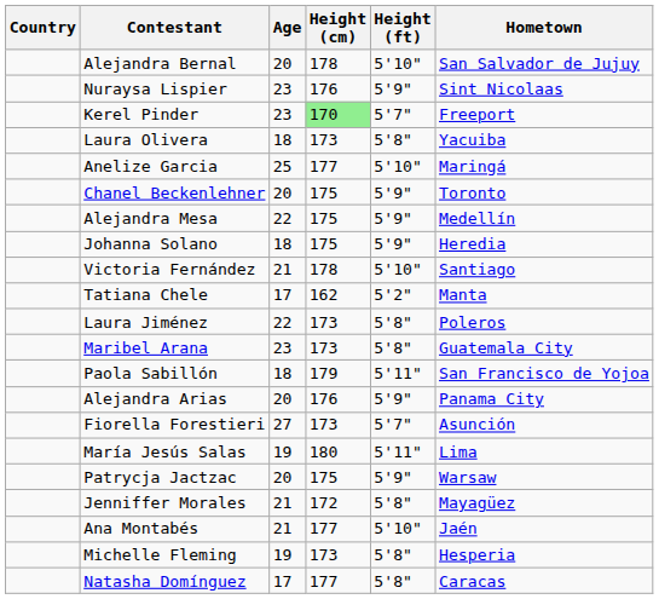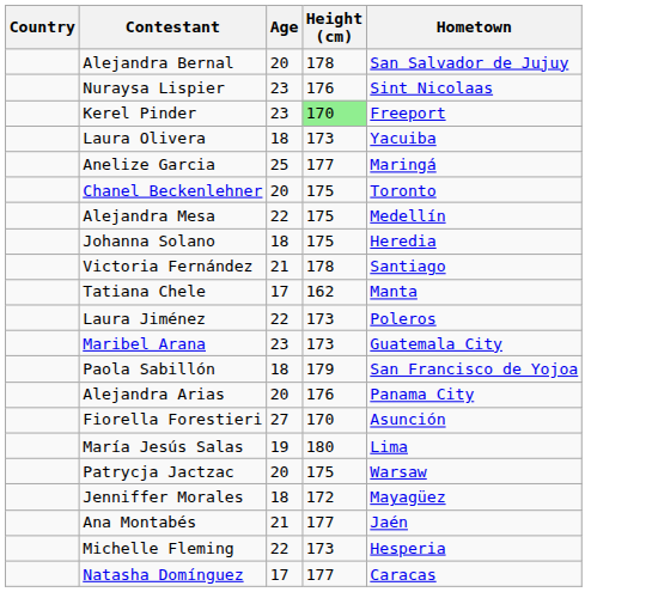 <table class="sortable wikitable">
 <tr>
 <th>Country</th>
 <th>Contestant</th>
 <th>Age</th>
 <th>Height <br> (cm)</th>
-<th>Height <br> (ft)</th>
 <th>Hometown</th>
 </tr>
 <tr>
 <td><strong></strong></td>
 <td>Alejandra Bernal</td>
 <td>20</td>
 <td>178</td>
-<td>5'10"</td>
 <td><a href='#'>San Salvador de Jujuy</a></td>
 </tr>
 <tr>
 <td><strong></strong></td>
 <td>Nuraysa Lispier</td>
 <td>23</td>
 <td>176</td>
-<td>5'9"</td>
 <td><a href='#'>Sint Nicolaas</a></td>
 </tr>
 <tr>
 <td><strong></strong></td>
 <td>Kerel Pinder</td>
 <td>23</td>
 <td style="background: lightgreen;">170</td>
-<td>5'7"</td>
 <td><a href='#'>Freeport</a></td>
 </tr>
 <tr>
 <td><strong></strong></td>
 <td>Laura Olivera</td>
 <td>18</td>
 <td>173</td>
-<td>5'8"</td>
 <td><a href='#'>Yacuiba</a></td>
 </tr>
 <tr>
 <td><strong></strong></td>
 <td>Anelize Garcia</td>
 <td>25</td>
 <td>177</td>
-<td>5'10"</td>
 <td><a href='#'>Maringá</a></td>
 </tr>
 <tr>
 <td><strong></strong></td>
 <td><a href='#'>Chanel Beckenlehner</a></td>
 <td>20</td>
 <td>175</td>
-<td>5'9"</td>
 <td><a href='#'>Toronto</a></td>
 </tr>
 <tr>
 <td><strong></strong></td>
 <td>Alejandra Mesa</td>
 <td>22</td>
 <td>175</td>
-<td>5'9"</td>
 <td><a href='#'>Medellín</a></td>
 </tr>
 <tr>
 <td><strong></strong></td>
 <td>Johanna Solano</td>
 <td>18</td>
 <td>175</td>
-<td>5'9"</td>
 <td><a href='#'>Heredia</a></td>
 </tr>
 <tr>
 <td><strong></strong></td>
 <td>Victoria Fernández</td>
 <td>21</td>
 <td>178</td>
-<td>5'10"</td>
 <td><a href='#'>Santiago</a></td>
 </tr>
 <tr>
 <td><strong></strong></td>
 <td>Tatiana Chele</td>
 <td>17</td>
 <td>162</td>
-<td>5'2"</td>
 <td><a href='#'>Manta</a></td>
 </tr>
 <tr>
 <td><strong></strong></td>
 <td>Laura Jiménez</td>
 <td>22</td>
 <td>173</td>
-<td>5'8"</td>
 <td><a href='#'>Poleros</a></td>
 </tr>
 <tr>
 <td><strong></strong></td>
 <td><a href='#'>Maribel Arana</a></td>
 <td>23</td>
 <td>173</td>
-<td>5'8"</td>
 <td><a href='#'>Guatemala City</a></td>
 </tr>
 <tr>
 <td><strong></strong></td>
 <td>Paola Sabillón</td>
 <td>18</td>
 <td>179</td>
-<td>5'11"</td>
 <td><a href='#'>San Francisco de Yojoa</a></td>
 </tr>
 <tr>
 <td><strong></strong></td>
 <td>Alejandra Arias</td>
 <td>20</td>
 <td>176</td>
-<td>5'9"</td>
 <td><a href='#'>Panama City</a></td>
 </tr>
 <tr>
 <td><strong></strong></td>
 <td>Fiorella Forestieri</td>
 <td>27</td>
-<td>173</td>
-<td>5'7"</td>
+<td>170</td>
 <td><a href='#'>Asunción</a></td>
 </tr>
 <tr>
 <td><strong></strong></td>
 <td>María Jesús Salas</td>
 <td>19</td>
 <td>180</td>
-<td>5'11"</td>
 <td><a href='#'>Lima</a></td>
 </tr>
 <tr>
 <td><strong></strong></td>
 <td>Patrycja Jactzac</td>
 <td>20</td>
 <td>175</td>
-<td>5'9"</td>
 <td><a href='#'>Warsaw</a></td>
 </tr>
 <tr>
 <td><strong></strong></td>
 <td>Jenniffer Morales</td>
-<td>21</td>
+<td>18</td>
 <td>172</td>
-<td>5'8"</td>
 <td><a href='#'>Mayagüez</a></td>
 </tr>
 <tr>
 <td><strong></strong></td>
 <td>Ana Montabés</td>
 <td>21</td>
 <td>177</td>
-<td>5'10"</td>
 <td><a href='#'>Jaén</a></td>
 </tr>
 <tr>
 <td><strong></strong></td>
 <td>Michelle Fleming</td>
-<td>19</td>
+<td>22</td>
 <td>173</td>
-<td>5'8"</td>
 <td><a href='#'>Hesperia</a></td>
 </tr>
 <tr>
 <td><strong></strong></td>
 <td><a href='#'>Natasha Domínguez</a></td>
 <td>17</td>
 <td>177</td>
-<td>5'8"</td>
 <td><a href='#'>Caracas</a></td>
 </tr>
 </table>
